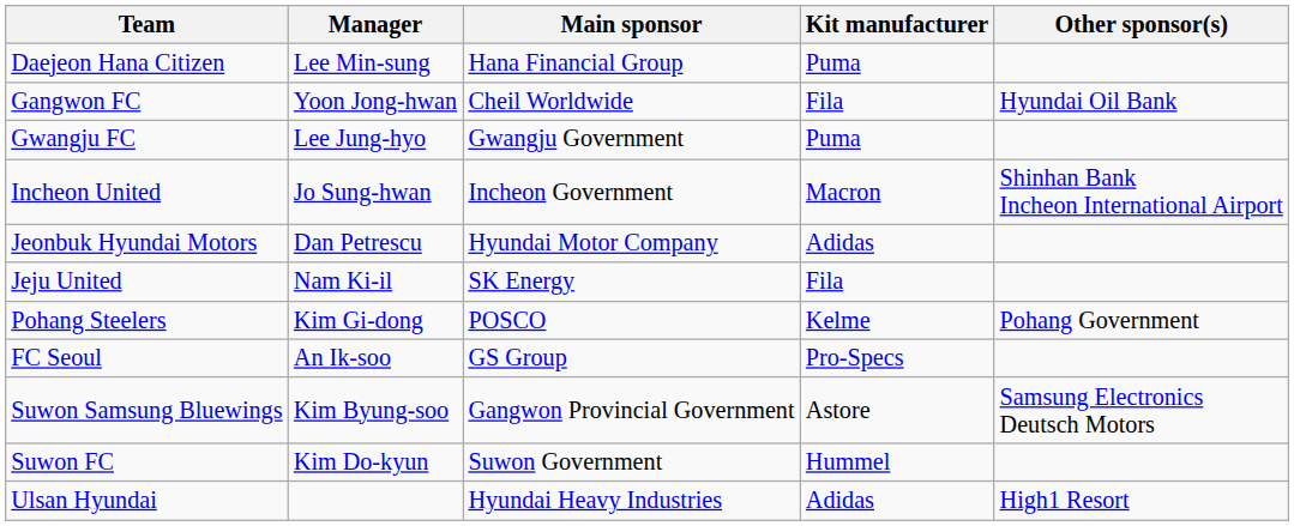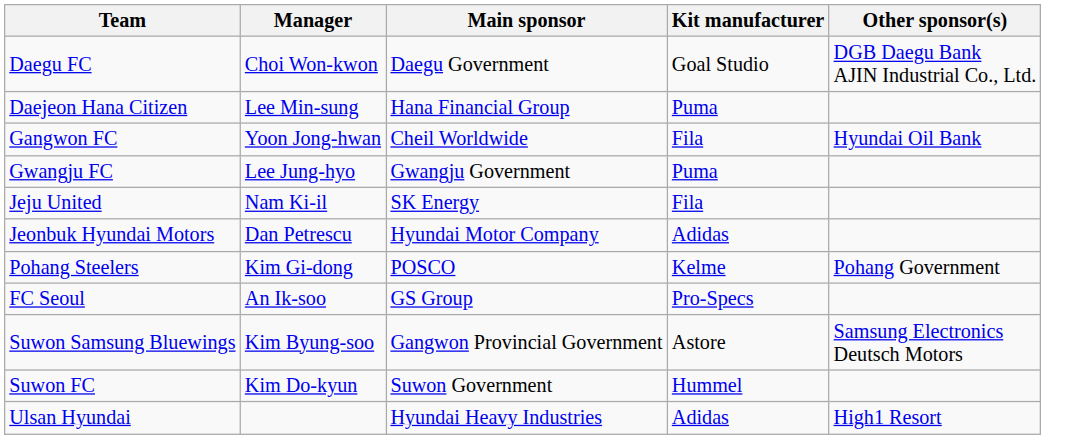 <table class="wikitable" style="text-align:left">
 <tr>
 <th>Team</th>
 <th>Manager</th>
 <th>Main sponsor</th>
 <th>Kit manufacturer</th>
 <th>Other sponsor(s)</th>
+</tr>
+<tr>
+<td><a href='#'>Daegu FC</a></td>
+<td> <a href='#'>Choi Won-kwon</a></td>
+<td><a href='#'>Daegu</a> Government</td>
+<td>Goal Studio</td>
+<td><a href='#'>DGB Daegu Bank</a><br>AJIN Industrial Co., Ltd.</td>
 </tr>
 <tr>
 <td><a href='#'>Daejeon Hana Citizen</a></td>
 <td> <a href='#'>Lee Min-sung</a></td>
 <td><a href='#'>Hana Financial Group</a></td>
 <td><a href='#'>Puma</a></td>
 <td></td>
 </tr>
 <tr>
 <td><a href='#'>Gangwon FC</a></td>
 <td> <a href='#'>Yoon Jong-hwan</a></td>
 <td><a href='#'>Cheil Worldwide</a></td>
 <td><a href='#'>Fila</a></td>
 <td><a href='#'>Hyundai Oil Bank</a></td>
 </tr>
 <tr>
 <td><a href='#'>Gwangju FC</a></td>
 <td> <a href='#'>Lee Jung-hyo</a></td>
 <td><a href='#'>Gwangju</a> Government</td>
 <td><a href='#'>Puma</a></td>
 <td></td>
 </tr>
 <tr>
-<td><a href='#'>Incheon United</a></td>
-<td> <a href='#'>Jo Sung-hwan</a></td>
-<td><a href='#'>Incheon</a> Government</td>
-<td><a href='#'>Macron</a></td>
-<td><a href='#'>Shinhan Bank</a><br><a href='#'>Incheon International Airport</a></td>
+<td><a href='#'>Jeju United</a></td>
+<td> <a href='#'>Nam Ki-il</a></td>
+<td><a href='#'>SK Energy</a></td>
+<td><a href='#'>Fila</a></td>
+<td></td>
 </tr>
 <tr>
 <td><a href='#'>Jeonbuk Hyundai Motors</a></td>
 <td> <a href='#'>Dan Petrescu</a></td>
 <td><a href='#'>Hyundai Motor Company</a></td>
 <td><a href='#'>Adidas</a></td>
-<td></td>
-</tr>
-<tr>
-<td><a href='#'>Jeju United</a></td>
-<td> <a href='#'>Nam Ki-il</a></td>
-<td><a href='#'>SK Energy</a></td>
-<td><a href='#'>Fila</a></td>
 <td></td>
 </tr>
 <tr>
 <td><a href='#'>Pohang Steelers</a></td>
 <td> <a href='#'>Kim Gi-dong</a></td>
 <td><a href='#'>POSCO</a></td>
 <td><a href='#'>Kelme</a></td>
 <td><a href='#'>Pohang</a> Government</td>
 </tr>
 <tr>
 <td><a href='#'>FC Seoul</a></td>
 <td> <a href='#'>An Ik-soo</a></td>
 <td><a href='#'>GS Group</a></td>
 <td><a href='#'>Pro-Specs</a></td>
 <td></td>
 </tr>
 <tr>
 <td><a href='#'>Suwon Samsung Bluewings</a></td>
 <td> <a href='#'>Kim Byung-soo</a></td>
 <td><a href='#'>Gangwon</a> Provincial Government</td>
 <td>Astore</td>
 <td><a href='#'>Samsung Electronics</a><br> Deutsch Motors</td>
 </tr>
 <tr>
 <td><a href='#'>Suwon FC</a></td>
 <td> <a href='#'>Kim Do-kyun</a></td>
 <td><a href='#'>Suwon</a> Government</td>
 <td><a href='#'>Hummel</a></td>
 <td></td>
 </tr>
 <tr>
 <td><a href='#'>Ulsan Hyundai</a></td>
 <td></td>
 <td><a href='#'>Hyundai Heavy Industries</a></td>
 <td><a href='#'>Adidas</a></td>
 <td><a href='#'>High1 Resort</a></td>
 </tr>
 </table>
